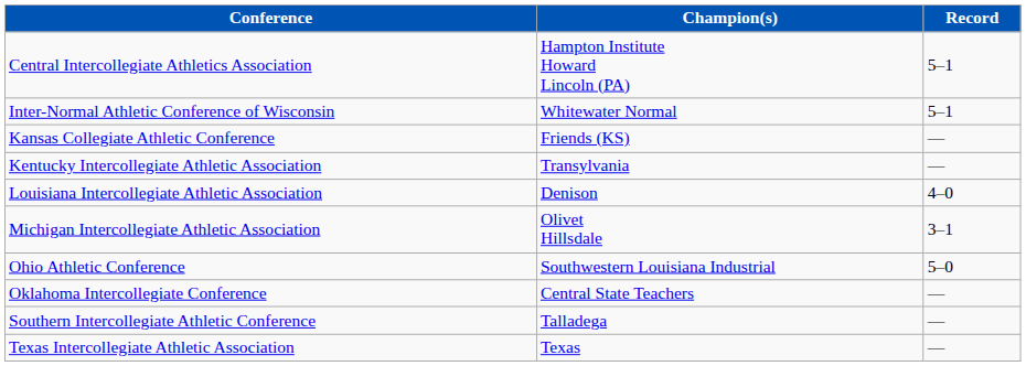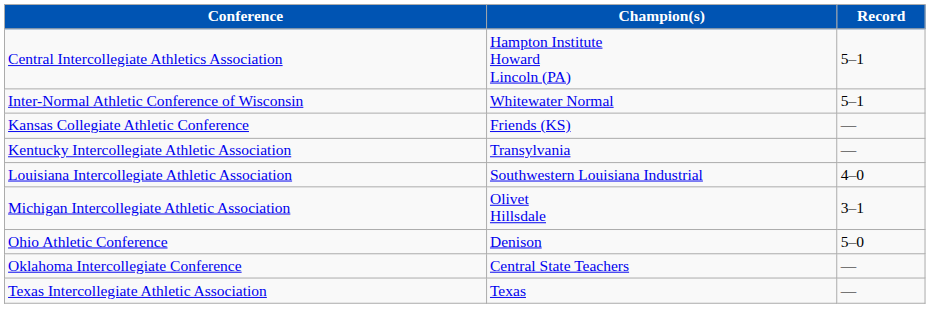 <table class="wikitable" width="60%">
 <tr>
 <th style="background:#0054B3; color:#FFFFFF;">Conference</th>
 <th style="background:#0054B3; color:#FFFFFF;">Champion(s)</th>
 <th style="background:#0054B3; color:#FFFFFF;">Record</th>
 </tr>
 <tr align="left">
 <td><a href='#'>Central Intercollegiate Athletics Association</a></td>
 <td><a href='#'>Hampton Institute</a><br><a href='#'>Howard</a><br><a href='#'>Lincoln (PA)</a></td>
 <td>5–1</td>
 </tr>
 <tr align="left">
 <td><a href='#'>Inter-Normal Athletic Conference of Wisconsin</a></td>
 <td><a href='#'>Whitewater Normal</a></td>
 <td>5–1</td>
 </tr>
 <tr align="left">
 <td><a href='#'>Kansas Collegiate Athletic Conference</a></td>
 <td><a href='#'>Friends (KS)</a></td>
 <td>—</td>
 </tr>
 <tr align="left">
 <td><a href='#'>Kentucky Intercollegiate Athletic Association</a></td>
 <td><a href='#'>Transylvania</a></td>
 <td>—</td>
 </tr>
 <tr align="left">
 <td><a href='#'>Louisiana Intercollegiate Athletic Association</a></td>
-<td><a href='#'>Denison</a></td>
+<td><a href='#'>Southwestern Louisiana Industrial</a></td>
 <td>4–0</td>
 </tr>
 <tr align="left">
 <td><a href='#'>Michigan Intercollegiate Athletic Association</a></td>
 <td><a href='#'>Olivet</a><br><a href='#'>Hillsdale</a></td>
 <td>3–1</td>
 </tr>
 <tr align="left">
 <td><a href='#'>Ohio Athletic Conference</a></td>
-<td><a href='#'>Southwestern Louisiana Industrial</a></td>
+<td><a href='#'>Denison</a></td>
 <td>5–0</td>
 </tr>
 <tr align="left">
 <td><a href='#'>Oklahoma Intercollegiate Conference</a></td>
 <td><a href='#'>Central State Teachers</a></td>
 <td>—</td>
 </tr>
 <tr align="left">
-<td><a href='#'>Southern Intercollegiate Athletic Conference</a></td>
-<td><a href='#'>Talladega</a></td>
-<td>—</td>
-</tr>
-<tr align="left">
 <td><a href='#'>Texas Intercollegiate Athletic Association</a></td>
 <td><a href='#'>Texas</a></td>
 <td>—</td>
 </tr>
 </table>
